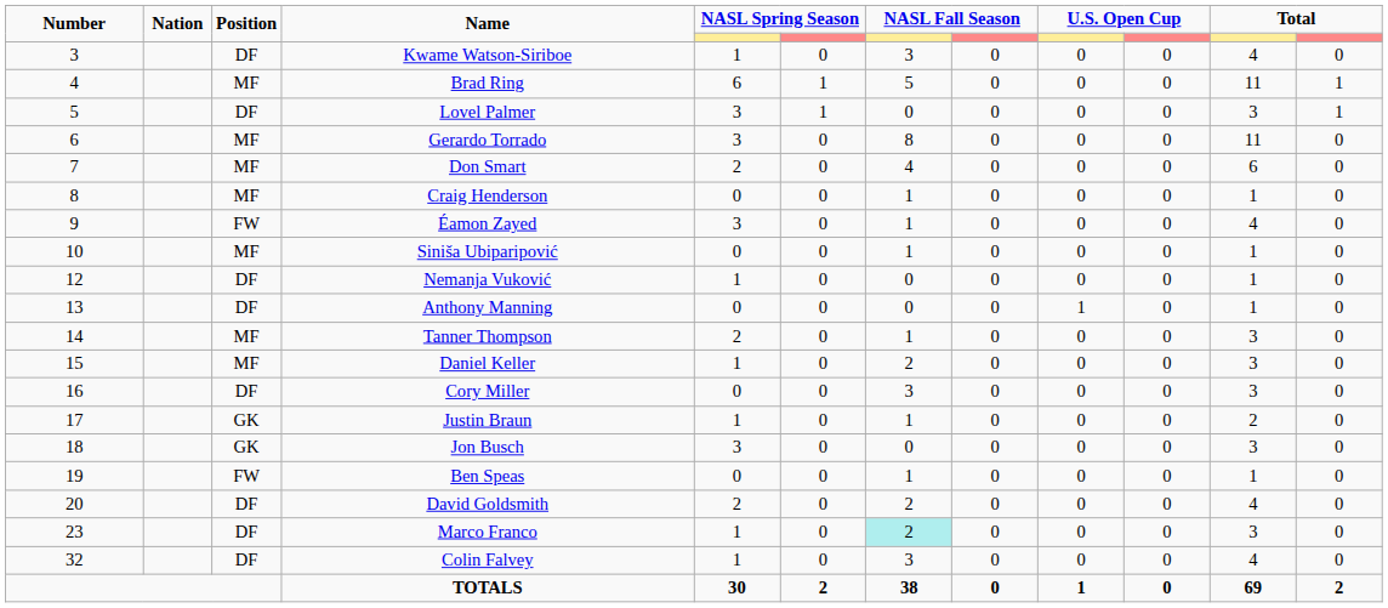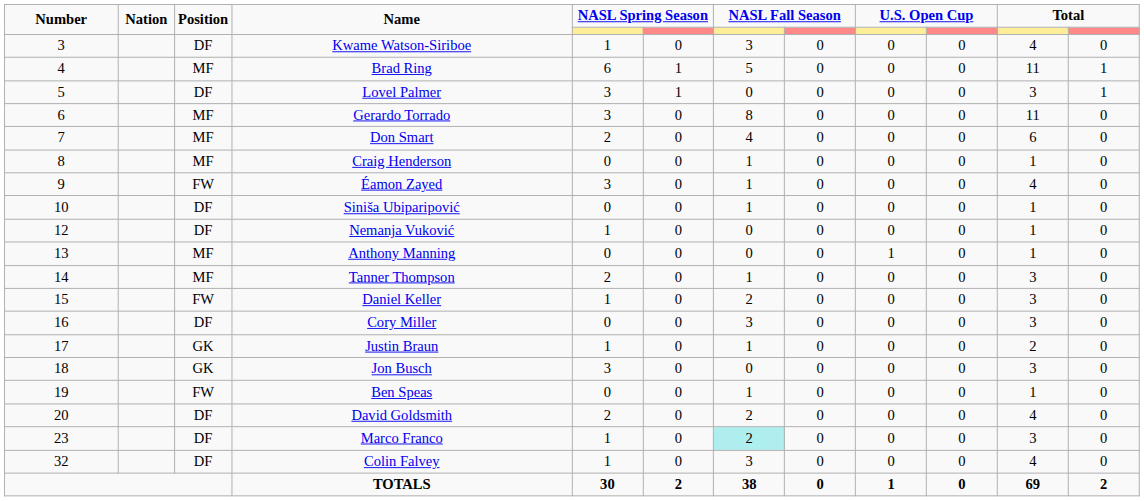 <table class="wikitable" style="font-size: 100%; text-align: center;">
 <tr>
 <td rowspan="2" width="10%" align="center"><strong>Number</strong></td>
 <td rowspan="2" width="5%" align="center"><strong>Nation</strong></td>
 <td rowspan="2" width="5%" align="center"><strong>Position</strong></td>
 <td rowspan="2" width="30%" align="center"><strong>Name</strong></td>
 <td colspan="2" align="center"><strong><a href='#'>NASL Spring Season</a></strong></td>
 <td colspan="2" align="center"><strong><a href='#'>NASL Fall Season</a></strong></td>
 <td colspan="2" align="center"><strong><a href='#'>U.S. Open Cup</a></strong></td>
 <td colspan="2" align="center"><strong>Total</strong></td>
 </tr>
 <tr>
 <th width=60 style="background: #FFEE99"></th>
 <th width=60 style="background: #FF8888"></th>
 <th width=60 style="background: #FFEE99"></th>
 <th width=60 style="background: #FF8888"></th>
 <th width=60 style="background: #FFEE99"></th>
 <th width=60 style="background: #FF8888"></th>
 <th width=60 style="background: #FFEE99"></th>
 <th width=60 style="background: #FF8888"></th>
 </tr>
 <tr>
 <td>3</td>
 <td></td>
 <td>DF</td>
 <td><a href='#'>Kwame Watson-Siriboe</a></td>
 <td>1</td>
 <td>0</td>
 <td>3</td>
 <td>0</td>
 <td>0</td>
 <td>0</td>
 <td>4</td>
 <td>0</td>
 </tr>
 <tr>
 <td>4</td>
 <td></td>
 <td>MF</td>
 <td><a href='#'>Brad Ring</a></td>
 <td>6</td>
 <td>1</td>
 <td>5</td>
 <td>0</td>
 <td>0</td>
 <td>0</td>
 <td>11</td>
 <td>1</td>
 </tr>
 <tr>
 <td>5</td>
 <td></td>
 <td>DF</td>
 <td><a href='#'>Lovel Palmer</a></td>
 <td>3</td>
 <td>1</td>
 <td>0</td>
 <td>0</td>
 <td>0</td>
 <td>0</td>
 <td>3</td>
 <td>1</td>
 </tr>
 <tr>
 <td>6</td>
 <td></td>
 <td>MF</td>
 <td><a href='#'>Gerardo Torrado</a></td>
 <td>3</td>
 <td>0</td>
 <td>8</td>
 <td>0</td>
 <td>0</td>
 <td>0</td>
 <td>11</td>
 <td>0</td>
 </tr>
 <tr>
 <td>7</td>
 <td></td>
 <td>MF</td>
 <td><a href='#'>Don Smart</a></td>
 <td>2</td>
 <td>0</td>
 <td>4</td>
 <td>0</td>
 <td>0</td>
 <td>0</td>
 <td>6</td>
 <td>0</td>
 </tr>
 <tr>
 <td>8</td>
 <td></td>
 <td>MF</td>
 <td><a href='#'>Craig Henderson</a></td>
 <td>0</td>
 <td>0</td>
 <td>1</td>
 <td>0</td>
 <td>0</td>
 <td>0</td>
 <td>1</td>
 <td>0</td>
 </tr>
 <tr>
 <td>9</td>
 <td></td>
 <td>FW</td>
 <td><a href='#'>Éamon Zayed</a></td>
 <td>3</td>
 <td>0</td>
 <td>1</td>
 <td>0</td>
 <td>0</td>
 <td>0</td>
 <td>4</td>
 <td>0</td>
 </tr>
 <tr>
 <td>10</td>
 <td></td>
-<td>MF</td>
+<td>DF</td>
 <td><a href='#'>Siniša Ubiparipović</a></td>
 <td>0</td>
 <td>0</td>
 <td>1</td>
 <td>0</td>
 <td>0</td>
 <td>0</td>
 <td>1</td>
 <td>0</td>
 </tr>
 <tr>
 <td>12</td>
 <td></td>
 <td>DF</td>
 <td><a href='#'>Nemanja Vuković</a></td>
 <td>1</td>
 <td>0</td>
 <td>0</td>
 <td>0</td>
 <td>0</td>
 <td>0</td>
 <td>1</td>
 <td>0</td>
 </tr>
 <tr>
 <td>13</td>
 <td></td>
-<td>DF</td>
+<td>MF</td>
 <td><a href='#'>Anthony Manning</a></td>
 <td>0</td>
 <td>0</td>
 <td>0</td>
 <td>0</td>
 <td>1</td>
 <td>0</td>
 <td>1</td>
 <td>0</td>
 </tr>
 <tr>
 <td>14</td>
 <td></td>
 <td>MF</td>
 <td><a href='#'>Tanner Thompson</a></td>
 <td>2</td>
 <td>0</td>
 <td>1</td>
 <td>0</td>
 <td>0</td>
 <td>0</td>
 <td>3</td>
 <td>0</td>
 </tr>
 <tr>
 <td>15</td>
 <td></td>
-<td>MF</td>
+<td>FW</td>
 <td><a href='#'>Daniel Keller</a></td>
 <td>1</td>
 <td>0</td>
 <td>2</td>
 <td>0</td>
 <td>0</td>
 <td>0</td>
 <td>3</td>
 <td>0</td>
 </tr>
 <tr>
 <td>16</td>
 <td></td>
 <td>DF</td>
 <td><a href='#'>Cory Miller</a></td>
 <td>0</td>
 <td>0</td>
 <td>3</td>
 <td>0</td>
 <td>0</td>
 <td>0</td>
 <td>3</td>
 <td>0</td>
 </tr>
 <tr>
 <td>17</td>
 <td></td>
 <td>GK</td>
 <td><a href='#'>Justin Braun</a></td>
 <td>1</td>
 <td>0</td>
 <td>1</td>
 <td>0</td>
 <td>0</td>
 <td>0</td>
 <td>2</td>
 <td>0</td>
 </tr>
 <tr>
 <td>18</td>
 <td></td>
 <td>GK</td>
 <td><a href='#'>Jon Busch</a></td>
 <td>3</td>
 <td>0</td>
 <td>0</td>
 <td>0</td>
 <td>0</td>
 <td>0</td>
 <td>3</td>
 <td>0</td>
 </tr>
 <tr>
 <td>19</td>
 <td></td>
 <td>FW</td>
 <td><a href='#'>Ben Speas</a></td>
 <td>0</td>
 <td>0</td>
 <td>1</td>
 <td>0</td>
 <td>0</td>
 <td>0</td>
 <td>1</td>
 <td>0</td>
 </tr>
 <tr>
 <td>20</td>
 <td></td>
 <td>DF</td>
 <td><a href='#'>David Goldsmith</a></td>
 <td>2</td>
 <td>0</td>
 <td>2</td>
 <td>0</td>
 <td>0</td>
 <td>0</td>
 <td>4</td>
 <td>0</td>
 </tr>
 <tr>
 <td>23</td>
 <td></td>
 <td>DF</td>
 <td><a href='#'>Marco Franco</a></td>
 <td>1</td>
 <td>0</td>
 <td style="background: paleturquoise;">2</td>
 <td>0</td>
 <td>0</td>
 <td>0</td>
 <td>3</td>
 <td>0</td>
 </tr>
 <tr>
 <td>32</td>
 <td></td>
 <td>DF</td>
 <td><a href='#'>Colin Falvey</a></td>
 <td>1</td>
 <td>0</td>
 <td>3</td>
 <td>0</td>
 <td>0</td>
 <td>0</td>
 <td>4</td>
 <td>0</td>
 </tr>
 <tr>
 <td colspan="3"></td>
 <td><strong>TOTALS</strong></td>
 <td><strong>30</strong></td>
 <td><strong>2</strong></td>
 <td><strong>38</strong></td>
 <td><strong>0</strong></td>
 <td><strong>1</strong></td>
 <td><strong>0</strong></td>
 <td><strong>69</strong></td>
 <td><strong>2</strong></td>
 </tr>
 </table>
